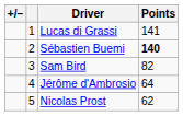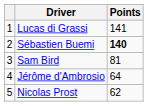 <table class="wikitable" style="font-size: 85%;">
 <tr>
-<th scope="col">+/–</th>
 <th scope="col"></th>
 <th scope="col">Driver</th>
 <th scope="col">Points</th>
 </tr>
 <tr>
-<td align="left"></td>
 <td align="center">1</td>
 <td> <a href='#'>Lucas di Grassi</a></td>
 <td align="left">141</td>
 </tr>
 <tr>
-<td align="left"></td>
 <td align="center">2</td>
 <td> <a href='#'>Sébastien Buemi</a></td>
 <td align="left"><strong>140</strong></td>
 </tr>
 <tr>
-<td align="left"></td>
 <td align="center">3</td>
 <td> <a href='#'>Sam Bird</a></td>
-<td align="left">82</td>
+<td align="left">81</td>
 </tr>
 <tr>
-<td align="left"></td>
 <td align="center">4</td>
 <td> <a href='#'>Jérôme d'Ambrosio</a></td>
 <td align="left">64</td>
 </tr>
 <tr>
-<td align="left"></td>
 <td align="center">5</td>
 <td> <a href='#'>Nicolas Prost</a></td>
 <td align="left">62</td>
 </tr>
 </table>
